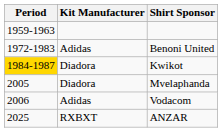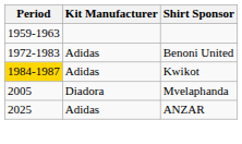 <table class="wikitable">
 <tr>
 <th>Period</th>
 <th>Kit Manufacturer</th>
 <th>Shirt Sponsor</th>
 </tr>
 <tr>
 <td>1959-1963</td>
 <td></td>
 <td></td>
 </tr>
 <tr>
 <td>1972-1983</td>
 <td>Adidas</td>
 <td>Benoni United</td>
 </tr>
 <tr>
 <td style="background: gold;">1984-1987</td>
-<td>Diadora</td>
+<td>Adidas</td>
 <td>Kwikot</td>
 </tr>
 <tr>
 <td>2005</td>
 <td>Diadora</td>
 <td>Mvelaphanda</td>
 </tr>
 <tr>
-<td>2006</td>
+<td>2025</td>
 <td>Adidas</td>
-<td>Vodacom</td>
-</tr>
-<tr>
-<td>2025</td>
-<td>RXBXT</td>
 <td>ANZAR</td>
 </tr>
 </table>
